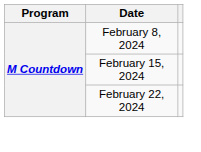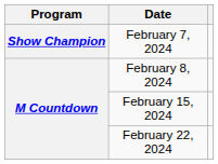 <table class="wikitable plainrowheaders sortable" style="text-align:center">
 <tr>
 <th scope="col">Program</th>
 <th scope="col" width="120">Date</th>
 <th scope="col" class="unsortable"></th>
+</tr>
+<tr>
+<th scope="row"><em><a href='#'>Show Champion</a></em></th>
+<td>February 7, 2024</td>
+<td></td>
 </tr>
 <tr>
 <th rowspan="3" scope="row"><em><a href='#'>M Countdown</a></em></th>
 <td>February 8, 2024</td>
 <td></td>
 </tr>
 <tr>
 <td>February 15, 2024</td>
 <td></td>
 </tr>
 <tr>
 <td>February 22, 2024</td>
 <td></td>
 </tr>
 </table>
